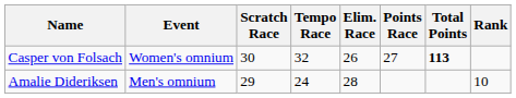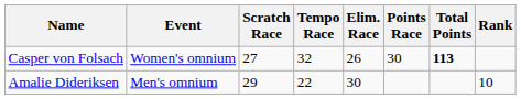 <table class=wikitable style="font-size:90%">
 <tr>
 <th>Name</th>
 <th>Event</th>
 <th>Scratch<br>Race</th>
 <th>Tempo<br>Race</th>
 <th>Elim.<br>Race</th>
 <th>Points<br>Race</th>
 <th>Total<br>Points</th>
 <th>Rank</th>
 </tr>
 <tr>
 <td align=left><a href='#'>Casper von Folsach</a></td>
 <td align=left><a href='#'>Women's omnium</a></td>
-<td>30</td>
+<td>27</td>
 <td>32</td>
 <td>26</td>
-<td>27</td>
+<td>30</td>
 <td><strong>113</strong></td>
 <td></td>
 </tr>
 <tr>
 <td align=left><a href='#'>Amalie Dideriksen</a></td>
 <td align=left><a href='#'>Men's omnium</a></td>
 <td>29</td>
-<td>24</td>
-<td>28</td>
+<td>22</td>
+<td>30</td>
 <td></td>
 <td><strong> </strong></td>
 <td>10</td>
 </tr>
 </table>
